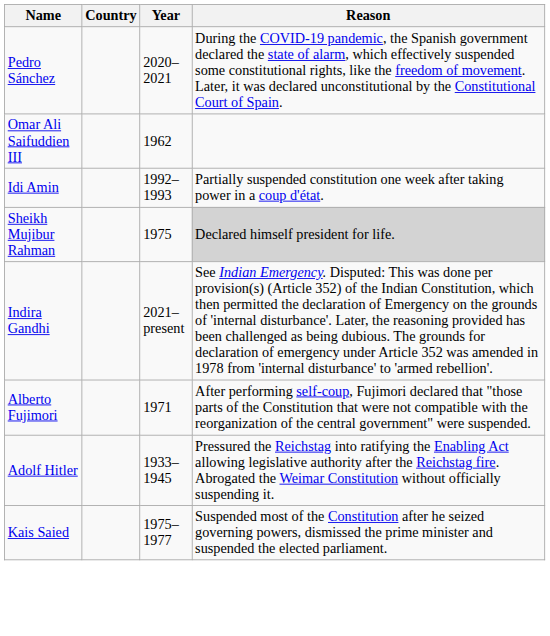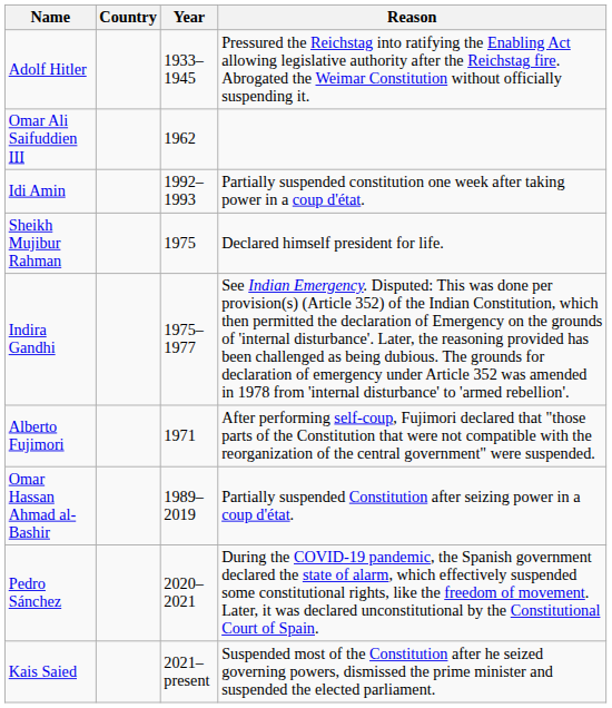 <table class="wikitable sortable">
 <tr>
 <th>Name</th>
 <th>Country</th>
 <th>Year</th>
 <th>Reason</th>
 </tr>
 <tr>
-<td><a href='#'>Pedro Sánchez</a></td>
+<td><a href='#'>Adolf Hitler</a></td>
 <td></td>
-<td>2020–2021</td>
-<td>During the <a href='#'>COVID-19 pandemic</a>, the Spanish government declared the <a href='#'>state of alarm</a>, which effectively suspended some constitutional rights, like the <a href='#'>freedom of movement</a>. Later, it was declared unconstitutional by the <a href='#'>Constitutional Court of Spain</a>.</td>
+<td>1933–1945</td>
+<td>Pressured the <a href='#'>Reichstag</a> into ratifying the <a href='#'>Enabling Act</a> allowing legislative authority after the <a href='#'>Reichstag fire</a>. Abrogated the <a href='#'>Weimar Constitution</a> without officially suspending it.</td>
 </tr>
 <tr>
 <td><a href='#'>Omar Ali Saifuddien III</a></td>
 <td></td>
 <td>1962</td>
 <td></td>
 </tr>
 <tr>
 <td><a href='#'>Idi Amin</a></td>
 <td></td>
 <td>1992–1993</td>
 <td>Partially suspended constitution one week after taking power in a <a href='#'>coup d'état</a>.</td>
 </tr>
 <tr>
 <td><a href='#'>Sheikh Mujibur Rahman</a></td>
 <td></td>
 <td>1975</td>
-<td style="background: lightgrey;">Declared himself president for life.</td>
+<td>Declared himself president for life.</td>
 </tr>
 <tr>
 <td><a href='#'>Indira Gandhi</a></td>
 <td></td>
-<td>2021–present</td>
+<td>1975–1977</td>
 <td>See <em><a href='#'>Indian Emergency</a>.</em> Disputed: This was done per provision(s) (Article 352) of the Indian Constitution, which then permitted the declaration of Emergency on the grounds of 'internal disturbance'. Later, the reasoning provided has been challenged as being dubious. The grounds for declaration of emergency under Article 352 was amended in 1978 from 'internal disturbance' to 'armed rebellion'.</td>
 </tr>
 <tr>
 <td><a href='#'>Alberto Fujimori</a></td>
 <td></td>
 <td>1971</td>
 <td>After performing <a href='#'>self-coup</a>, Fujimori declared that "those parts of the Constitution that were not compatible with the reorganization of the central government" were suspended.</td>
 </tr>
 <tr>
-<td><a href='#'>Adolf Hitler</a></td>
+<td><a href='#'>Omar Hassan Ahmad al-Bashir</a></td>
 <td></td>
-<td>1933–1945</td>
-<td>Pressured the <a href='#'>Reichstag</a> into ratifying the <a href='#'>Enabling Act</a> allowing legislative authority after the <a href='#'>Reichstag fire</a>. Abrogated the <a href='#'>Weimar Constitution</a> without officially suspending it.</td>
+<td>1989–2019</td>
+<td>Partially suspended <a href='#'>Constitution</a> after seizing power in a <a href='#'>coup d'état</a>.</td>
+</tr>
+<tr>
+<td><a href='#'>Pedro Sánchez</a></td>
+<td></td>
+<td>2020–2021</td>
+<td>During the <a href='#'>COVID-19 pandemic</a>, the Spanish government declared the <a href='#'>state of alarm</a>, which effectively suspended some constitutional rights, like the <a href='#'>freedom of movement</a>. Later, it was declared unconstitutional by the <a href='#'>Constitutional Court of Spain</a>.</td>
 </tr>
 <tr>
 <td><a href='#'>Kais Saied</a></td>
 <td></td>
-<td>1975–1977</td>
+<td>2021–present</td>
 <td>Suspended most of the <a href='#'>Constitution</a> after he seized governing powers, dismissed the prime minister and suspended the elected parliament.</td>
 </tr>
 </table>
